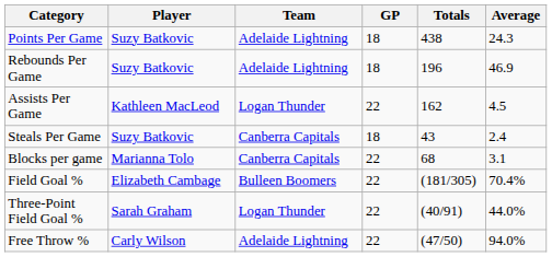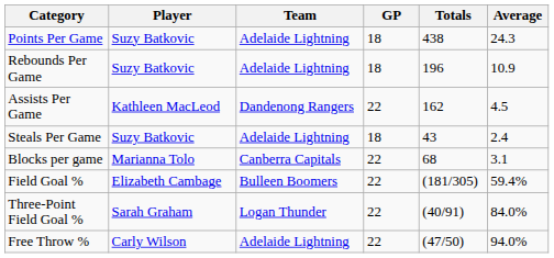 <table class="wikitable" style="width: 70%">
 <tr>
 <th width=100>Category</th>
 <th width=125>Player</th>
 <th width=125>Team</th>
 <th width=50>GP</th>
 <th width=50>Totals</th>
 <th width=50>Average</th>
 </tr>
 <tr>
 <td><a href='#'>Points Per Game</a></td>
 <td> <a href='#'>Suzy Batkovic</a></td>
 <td><a href='#'>Adelaide Lightning</a></td>
 <td>18</td>
 <td>438</td>
 <td>24.3</td>
 </tr>
 <tr>
 <td>Rebounds Per Game</td>
 <td> <a href='#'>Suzy Batkovic</a></td>
 <td><a href='#'>Adelaide Lightning</a></td>
 <td>18</td>
 <td>196</td>
-<td>46.9</td>
+<td>10.9</td>
 </tr>
 <tr>
 <td>Assists Per Game</td>
 <td> <a href='#'>Kathleen MacLeod</a></td>
-<td><a href='#'>Logan Thunder</a></td>
+<td><a href='#'>Dandenong Rangers</a></td>
 <td>22</td>
 <td>162</td>
 <td>4.5</td>
 </tr>
 <tr>
 <td>Steals Per Game</td>
 <td> <a href='#'>Suzy Batkovic</a></td>
-<td><a href='#'>Canberra Capitals</a></td>
+<td><a href='#'>Adelaide Lightning</a></td>
 <td>18</td>
 <td>43</td>
 <td>2.4</td>
 </tr>
 <tr>
 <td>Blocks per game</td>
 <td> <a href='#'>Marianna Tolo</a></td>
 <td><a href='#'>Canberra Capitals</a></td>
 <td>22</td>
 <td>68</td>
 <td>3.1</td>
 </tr>
 <tr>
 <td>Field Goal %</td>
 <td> <a href='#'>Elizabeth Cambage</a></td>
 <td><a href='#'>Bulleen Boomers</a></td>
 <td>22</td>
 <td>(181/305)</td>
-<td>70.4%</td>
+<td>59.4%</td>
 </tr>
 <tr>
 <td>Three-Point Field Goal %</td>
 <td> <a href='#'>Sarah Graham</a></td>
 <td><a href='#'>Logan Thunder</a></td>
 <td>22</td>
 <td>(40/91)</td>
-<td>44.0%</td>
+<td>84.0%</td>
 </tr>
 <tr>
 <td>Free Throw %</td>
 <td> <a href='#'>Carly Wilson</a></td>
 <td><a href='#'>Adelaide Lightning</a></td>
 <td>22</td>
 <td>(47/50)</td>
 <td>94.0%</td>
 </tr>
 </table>
